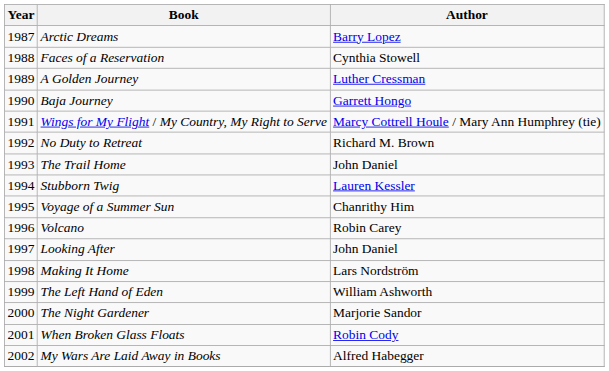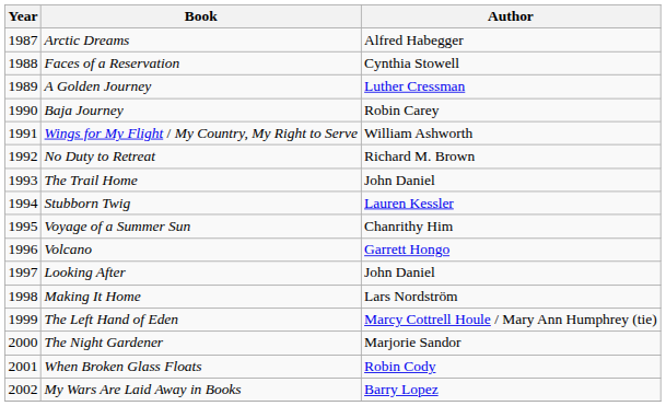 <table class="wikitable sortable">
 <tr>
 <th>Year</th>
 <th>Book</th>
 <th>Author</th>
 </tr>
 <tr>
 <td>1987</td>
 <td><em>Arctic Dreams</em></td>
-<td><a href='#'>Barry Lopez</a></td>
+<td>Alfred Habegger</td>
 </tr>
 <tr>
 <td>1988</td>
 <td><em>Faces of a Reservation</em></td>
 <td>Cynthia Stowell</td>
 </tr>
 <tr>
 <td>1989</td>
 <td><em>A Golden Journey</em></td>
 <td><a href='#'>Luther Cressman</a></td>
 </tr>
 <tr>
 <td>1990</td>
 <td><em>Baja Journey</em></td>
-<td><a href='#'>Garrett Hongo</a></td>
+<td>Robin Carey</td>
 </tr>
 <tr>
 <td>1991</td>
 <td><em><a href='#'>Wings for My Flight</a></em> / <em>My Country, My Right to Serve</em></td>
-<td><a href='#'>Marcy Cottrell Houle</a> / Mary Ann Humphrey (tie)</td>
+<td>William Ashworth</td>
 </tr>
 <tr>
 <td>1992</td>
 <td><em>No Duty to Retreat</em></td>
 <td>Richard M. Brown</td>
 </tr>
 <tr>
 <td>1993</td>
 <td><em>The Trail Home</em></td>
 <td>John Daniel</td>
 </tr>
 <tr>
 <td>1994</td>
 <td><em>Stubborn Twig</em></td>
 <td><a href='#'>Lauren Kessler</a></td>
 </tr>
 <tr>
 <td>1995</td>
 <td><em>Voyage of a Summer Sun</em></td>
 <td>Chanrithy Him</td>
 </tr>
 <tr>
 <td>1996</td>
 <td><em>Volcano</em></td>
-<td>Robin Carey</td>
+<td><a href='#'>Garrett Hongo</a></td>
 </tr>
 <tr>
 <td>1997</td>
 <td><em>Looking After</em></td>
 <td>John Daniel</td>
 </tr>
 <tr>
 <td>1998</td>
 <td><em>Making It Home</em></td>
 <td>Lars Nordström</td>
 </tr>
 <tr>
 <td>1999</td>
 <td><em>The Left Hand of Eden</em></td>
-<td>William Ashworth</td>
+<td><a href='#'>Marcy Cottrell Houle</a> / Mary Ann Humphrey (tie)</td>
 </tr>
 <tr>
 <td>2000</td>
 <td><em>The Night Gardener</em></td>
 <td>Marjorie Sandor</td>
 </tr>
 <tr>
 <td>2001</td>
 <td><em>When Broken Glass Floats</em></td>
 <td><a href='#'>Robin Cody</a></td>
 </tr>
 <tr>
 <td>2002</td>
 <td><em>My Wars Are Laid Away in Books</em></td>
-<td>Alfred Habegger</td>
+<td><a href='#'>Barry Lopez</a></td>
 </tr>
 <tr>
 </tr>
 </table>
